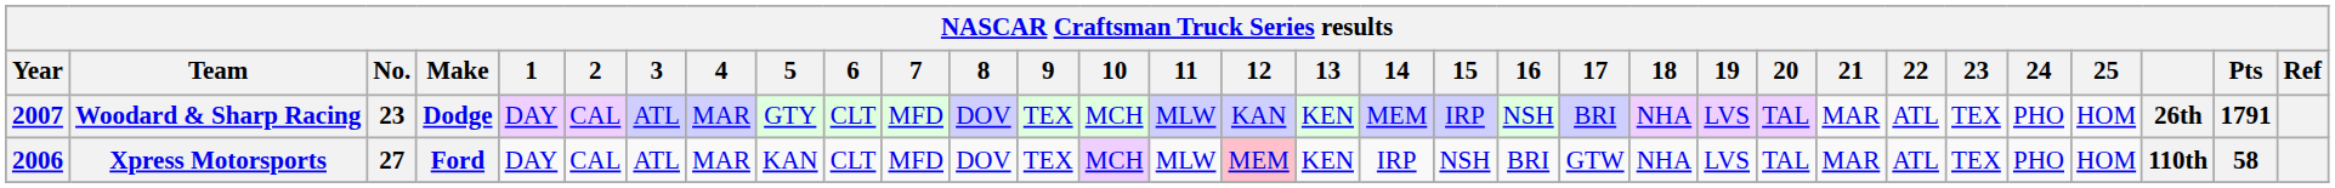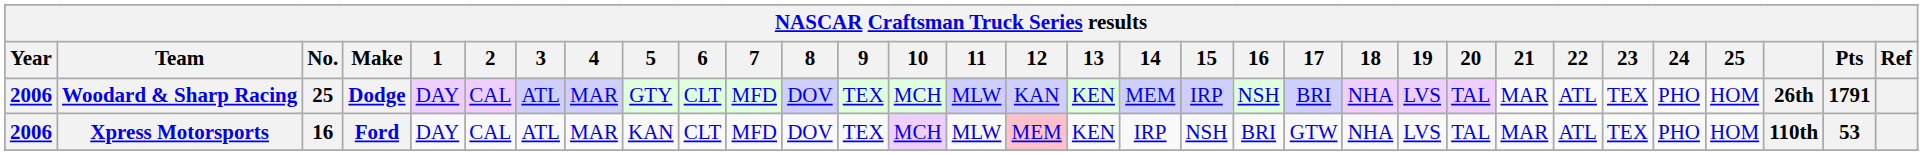 <table class="wikitable" style="text-align:center; font-size:75%">
 <tr>
 <th colspan=45><a href='#'>NASCAR</a> <a href='#'>Craftsman Truck Series</a> results</th>
 </tr>
 <tr>
 <th>Year</th>
 <th>Team</th>
 <th>No.</th>
 <th>Make</th>
 <th>1</th>
 <th>2</th>
 <th>3</th>
 <th>4</th>
 <th>5</th>
 <th>6</th>
 <th>7</th>
 <th>8</th>
 <th>9</th>
 <th>10</th>
 <th>11</th>
 <th>12</th>
 <th>13</th>
 <th>14</th>
 <th>15</th>
 <th>16</th>
 <th>17</th>
 <th>18</th>
 <th>19</th>
 <th>20</th>
 <th>21</th>
 <th>22</th>
 <th>23</th>
 <th>24</th>
 <th>25</th>
 <th></th>
 <th>Pts</th>
 <th>Ref</th>
 </tr>
 <tr>
-<th><a href='#'>2007</a></th>
+<th><a href='#'>2006</a></th>
 <th><a href='#'>Woodard & Sharp Racing</a></th>
-<th>23</th>
+<th>25</th>
 <th><a href='#'>Dodge</a></th>
 <td style="background:#EFCFFF;"><a href='#'>DAY</a><br></td>
 <td style="background:#EFCFFF;"><a href='#'>CAL</a><br></td>
 <td style="background:#CFCFFF;"><a href='#'>ATL</a><br></td>
 <td style="background:#CFCFFF;"><a href='#'>MAR</a><br></td>
 <td style="background:#DFFFDF;"><a href='#'>GTY</a><br></td>
 <td style="background:#DFFFDF;"><a href='#'>CLT</a><br></td>
 <td style="background:#DFFFDF;"><a href='#'>MFD</a><br></td>
 <td style="background:#CFCFFF;"><a href='#'>DOV</a><br></td>
 <td style="background:#DFFFDF;"><a href='#'>TEX</a><br></td>
 <td style="background:#DFFFDF;"><a href='#'>MCH</a><br></td>
 <td style="background:#CFCFFF;"><a href='#'>MLW</a><br></td>
 <td style="background:#CFCFFF;"><a href='#'>KAN</a><br></td>
 <td style="background:#DFFFDF;"><a href='#'>KEN</a><br></td>
 <td style="background:#CFCFFF;"><a href='#'>MEM</a><br></td>
 <td style="background:#CFCFFF;"><a href='#'>IRP</a><br></td>
 <td style="background:#DFFFDF;"><a href='#'>NSH</a><br></td>
 <td style="background:#CFCFFF;"><a href='#'>BRI</a><br></td>
 <td style="background:#EFCFFF;"><a href='#'>NHA</a><br></td>
 <td style="background:#EFCFFF;"><a href='#'>LVS</a><br></td>
 <td style="background:#EFCFFF;"><a href='#'>TAL</a><br></td>
 <td><a href='#'>MAR</a></td>
 <td><a href='#'>ATL</a></td>
 <td><a href='#'>TEX</a></td>
 <td><a href='#'>PHO</a></td>
 <td><a href='#'>HOM</a></td>
 <th>26th</th>
 <th>1791</th>
 <th></th>
 </tr>
 <tr>
 <th><a href='#'>2006</a></th>
 <th><a href='#'>Xpress Motorsports</a></th>
-<th>27</th>
+<th>16</th>
 <th><a href='#'>Ford</a></th>
 <td><a href='#'>DAY</a></td>
 <td><a href='#'>CAL</a></td>
 <td><a href='#'>ATL</a></td>
 <td><a href='#'>MAR</a></td>
 <td><a href='#'>KAN</a></td>
 <td><a href='#'>CLT</a></td>
 <td><a href='#'>MFD</a></td>
 <td><a href='#'>DOV</a></td>
 <td><a href='#'>TEX</a></td>
 <td style="background:#EFCFFF;"><a href='#'>MCH</a><br></td>
 <td><a href='#'>MLW</a></td>
 <td style="background: pink;"><a href='#'>MEM</a></td>
 <td><a href='#'>KEN</a></td>
 <td><a href='#'>IRP</a></td>
 <td><a href='#'>NSH</a></td>
 <td><a href='#'>BRI</a></td>
 <td><a href='#'>GTW</a></td>
 <td><a href='#'>NHA</a></td>
 <td><a href='#'>LVS</a></td>
 <td><a href='#'>TAL</a></td>
 <td><a href='#'>MAR</a></td>
 <td><a href='#'>ATL</a></td>
 <td><a href='#'>TEX</a></td>
 <td><a href='#'>PHO</a></td>
 <td><a href='#'>HOM</a></td>
 <th>110th</th>
-<th>58</th>
+<th>53</th>
 <th></th>
 </tr>
 </table>
